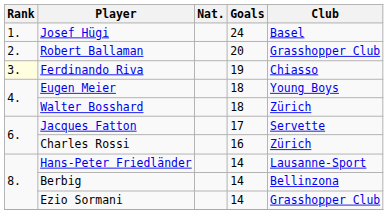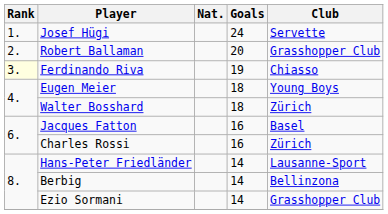 <table class="wikitable sortable">
 <tr>
 <th>Rank</th>
 <th>Player</th>
 <th>Nat.</th>
 <th>Goals</th>
 <th>Club</th>
 </tr>
 <tr>
 <td>1.</td>
 <td><a href='#'>Josef Hügi</a></td>
 <td></td>
 <td>24</td>
-<td><a href='#'>Basel</a></td>
+<td><a href='#'>Servette</a></td>
 </tr>
 <tr>
 <td>2.</td>
 <td><a href='#'>Robert Ballaman</a></td>
 <td></td>
 <td>20</td>
 <td><a href='#'>Grasshopper Club</a></td>
 </tr>
 <tr>
 <td style="background: lightyellow;">3.</td>
 <td><a href='#'>Ferdinando Riva</a></td>
 <td></td>
 <td>19</td>
 <td><a href='#'>Chiasso</a></td>
 </tr>
 <tr>
 <td rowspan=2>4.</td>
 <td><a href='#'>Eugen Meier</a></td>
 <td></td>
 <td>18</td>
 <td><a href='#'>Young Boys</a></td>
 </tr>
 <tr>
 <td><a href='#'>Walter Bosshard</a></td>
 <td></td>
 <td>18</td>
 <td><a href='#'>Zürich</a></td>
 </tr>
 <tr>
 <td rowspan=2>6.</td>
 <td><a href='#'>Jacques Fatton</a></td>
 <td></td>
-<td>17</td>
-<td><a href='#'>Servette</a></td>
+<td>16</td>
+<td><a href='#'>Basel</a></td>
 </tr>
 <tr>
 <td>Charles Rossi</td>
 <td></td>
 <td>16</td>
 <td><a href='#'>Zürich</a></td>
 </tr>
 <tr>
 <td rowspan=3>8.</td>
 <td><a href='#'>Hans-Peter Friedländer</a></td>
 <td></td>
 <td>14</td>
 <td><a href='#'>Lausanne-Sport</a></td>
 </tr>
 <tr>
 <td>Berbig</td>
 <td></td>
 <td>14</td>
 <td><a href='#'>Bellinzona</a></td>
 </tr>
 <tr>
 <td>Ezio Sormani</td>
 <td></td>
 <td>14</td>
 <td><a href='#'>Grasshopper Club</a></td>
 </tr>
 <tr>
 </tr>
 </table>
